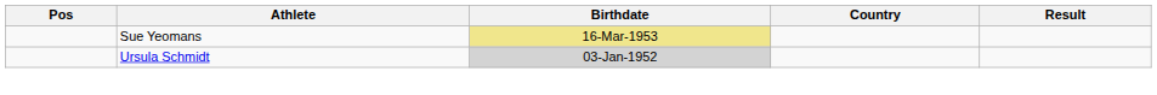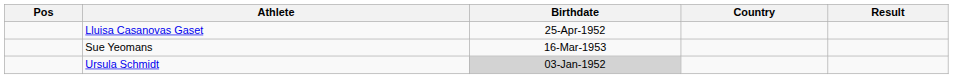 <table class="wikitable"  style="text-align:center; width:70%;">
 <tr>
 <th>Pos</th>
 <th>Athlete</th>
 <th>Birthdate</th>
 <th>Country</th>
 <th>Result</th>
 </tr>
 <tr>
 <td align=center></td>
+<td align=left><a href='#'>Lluisa Casanovas Gaset</a></td>
+<td>25-Apr-1952</td>
+<td align=left></td>
+<td></td>
+</tr>
+<tr>
+<td align=center></td>
 <td align=left>Sue Yeomans</td>
-<td style="background: khaki;">16-Mar-1953</td>
+<td>16-Mar-1953</td>
 <td align=left></td>
 <td></td>
 </tr>
 <tr>
 <td align=center></td>
 <td align=left><a href='#'>Ursula Schmidt</a></td>
 <td style="background: lightgrey;">03-Jan-1952</td>
 <td align=left></td>
 <td></td>
 </tr>
 </table>
